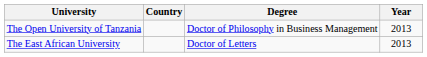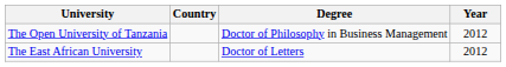 <table class="wikitable">
 <tr>
 <th>University</th>
 <th>Country</th>
 <th>Degree</th>
 <th width="60px">Year</th>
 </tr>
 <tr>
 <td><a href='#'>The Open University of Tanzania</a></td>
 <td></td>
 <td><a href='#'>Doctor of Philosophy</a> in Business Management</td>
-<td align="center">2013</td>
+<td align="center">2012</td>
 </tr>
 <tr>
 <td><a href='#'>The East African University</a></td>
 <td></td>
 <td><a href='#'>Doctor of Letters</a></td>
-<td align="center">2013</td>
+<td align="center">2012</td>
 </tr>
 </table>
